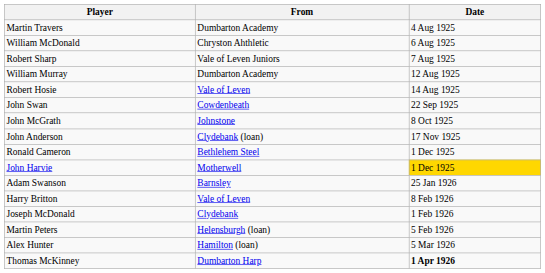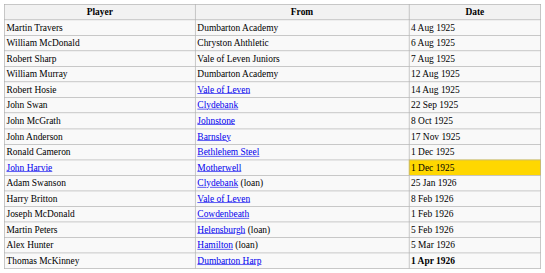 <table class="wikitable" style="text-align:center; font-size:95%;width:98%; text-align:left">
 <tr>
 <th>Player</th>
 <th>From</th>
 <th>Date</th>
 </tr>
 <tr>
 <td> Martin Travers</td>
 <td> Dumbarton Academy</td>
 <td>4 Aug 1925</td>
 </tr>
 <tr>
 <td> William McDonald</td>
 <td> Chryston Ahthletic</td>
 <td>6 Aug 1925</td>
 </tr>
 <tr>
 <td> Robert Sharp</td>
 <td> Vale of Leven Juniors</td>
 <td>7 Aug 1925</td>
 </tr>
 <tr>
 <td> William Murray</td>
 <td> Dumbarton Academy</td>
 <td>12 Aug 1925</td>
 </tr>
 <tr>
 <td> Robert Hosie</td>
 <td> <a href='#'>Vale of Leven</a></td>
 <td>14 Aug 1925</td>
 </tr>
 <tr>
 <td> John Swan</td>
-<td> <a href='#'>Cowdenbeath</a></td>
+<td> <a href='#'>Clydebank</a></td>
 <td>22 Sep 1925</td>
 </tr>
 <tr>
 <td> John McGrath</td>
 <td> <a href='#'>Johnstone</a></td>
 <td>8 Oct 1925</td>
 </tr>
 <tr>
 <td> John Anderson</td>
-<td> <a href='#'>Clydebank</a> (loan)</td>
+<td> <a href='#'>Barnsley</a></td>
 <td>17 Nov 1925</td>
 </tr>
 <tr>
 <td> Ronald Cameron</td>
 <td> <a href='#'>Bethlehem Steel</a></td>
 <td>1 Dec 1925</td>
 </tr>
 <tr>
 <td> <a href='#'>John Harvie</a></td>
 <td> <a href='#'>Motherwell</a></td>
 <td style="background: gold;">1 Dec 1925</td>
 </tr>
 <tr>
 <td> Adam Swanson</td>
-<td> <a href='#'>Barnsley</a></td>
+<td> <a href='#'>Clydebank</a> (loan)</td>
 <td>25 Jan 1926</td>
 </tr>
 <tr>
 <td> Harry Britton</td>
 <td> <a href='#'>Vale of Leven</a></td>
 <td>8 Feb 1926</td>
 </tr>
 <tr>
 <td> Joseph McDonald</td>
-<td> <a href='#'>Clydebank</a></td>
+<td> <a href='#'>Cowdenbeath</a></td>
 <td>1 Feb 1926</td>
 </tr>
 <tr>
 <td> Martin Peters</td>
 <td> <a href='#'>Helensburgh</a> (loan)</td>
 <td>5 Feb 1926</td>
 </tr>
 <tr>
 <td> Alex Hunter</td>
 <td> <a href='#'>Hamilton</a> (loan)</td>
 <td>5 Mar 1926</td>
 </tr>
 <tr>
 <td> Thomas McKinney</td>
 <td> <a href='#'>Dumbarton Harp</a></td>
 <td><strong>1 Apr 1926</strong></td>
 </tr>
 </table>
